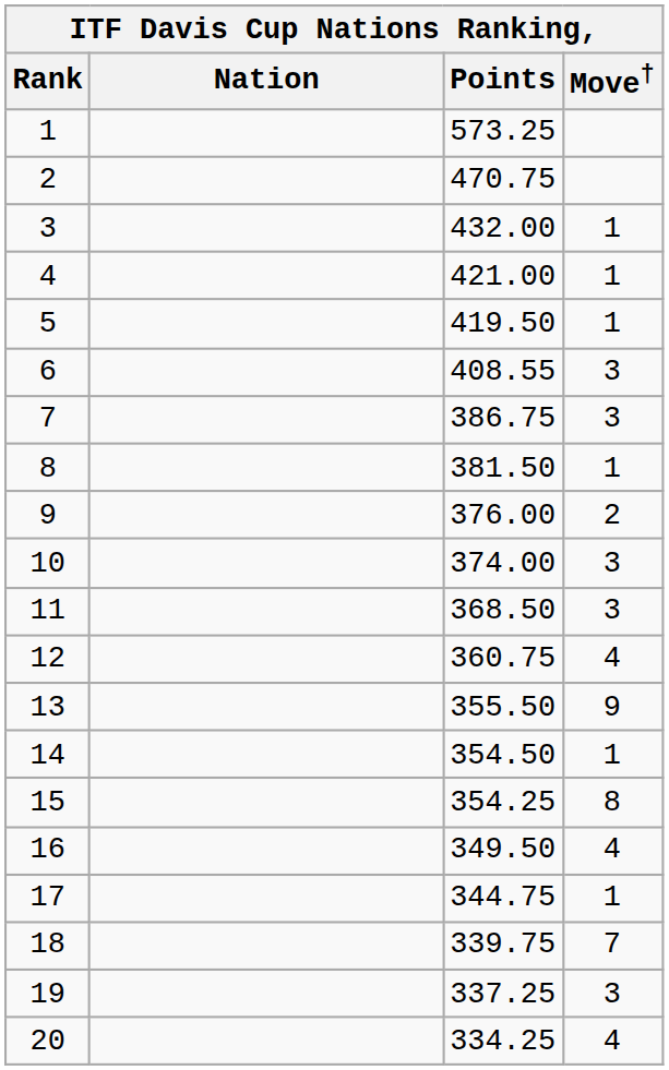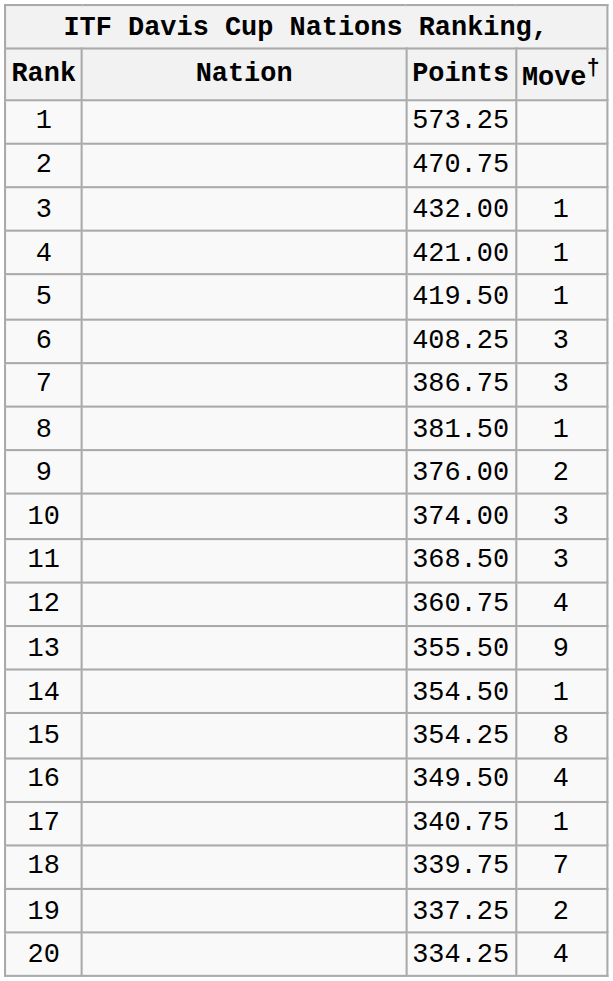 <table class="wikitable sortable nowrap" style="text-align:center">
 <tr>
 <th colspan=4>ITF Davis Cup Nations Ranking, <br> </th>
 </tr>
 <tr>
 <th>Rank</th>
 <th width=150>Nation</th>
 <th>Points</th>
 <th>Move<sup>†</sup></th>
 </tr>
 <tr>
 <td>1</td>
 <td align=left></td>
 <td align="right">573.25</td>
 <td></td>
 </tr>
 <tr>
 <td>2</td>
 <td align=left></td>
 <td align="right">470.75</td>
 <td></td>
 </tr>
 <tr>
 <td>3</td>
 <td align=left></td>
 <td align="right">432.00</td>
 <td> 1</td>
 </tr>
 <tr>
 <td>4</td>
 <td align=left></td>
 <td align="right">421.00</td>
 <td> 1</td>
 </tr>
 <tr>
 <td>5</td>
 <td align=left></td>
 <td align="right">419.50</td>
 <td> 1</td>
 </tr>
 <tr>
 <td>6</td>
 <td align=left></td>
-<td align="right">408.55</td>
+<td align="right">408.25</td>
 <td> 3</td>
 </tr>
 <tr>
 <td>7</td>
 <td align=left></td>
 <td align="right">386.75</td>
 <td> 3</td>
 </tr>
 <tr>
 <td>8</td>
 <td align=left></td>
 <td align="right">381.50</td>
 <td> 1</td>
 </tr>
 <tr>
 <td>9</td>
 <td align=left></td>
 <td align="right">376.00</td>
 <td> 2</td>
 </tr>
 <tr>
 <td>10</td>
 <td align=left></td>
 <td align="right">374.00</td>
 <td> 3</td>
 </tr>
 <tr>
 <td>11</td>
 <td align=left></td>
 <td align="right">368.50</td>
 <td> 3</td>
 </tr>
 <tr>
 <td>12</td>
 <td align=left></td>
 <td align="right">360.75</td>
 <td> 4</td>
 </tr>
 <tr>
 <td>13</td>
 <td align=left></td>
 <td align="right">355.50</td>
 <td> 9</td>
 </tr>
 <tr>
 <td>14</td>
 <td align=left></td>
 <td align="right">354.50</td>
 <td> 1</td>
 </tr>
 <tr>
 <td>15</td>
 <td align=left></td>
 <td align="right">354.25</td>
 <td> 8</td>
 </tr>
 <tr>
 <td>16</td>
 <td align=left></td>
 <td align="right">349.50</td>
 <td> 4</td>
 </tr>
 <tr>
 <td>17</td>
 <td align=left></td>
-<td align="right">344.75</td>
+<td align="right">340.75</td>
 <td> 1</td>
 </tr>
 <tr>
 <td>18</td>
 <td align=left></td>
 <td align="right">339.75</td>
 <td> 7</td>
 </tr>
 <tr>
 <td>19</td>
 <td align=left></td>
 <td align="right">337.25</td>
-<td> 3</td>
+<td> 2</td>
 </tr>
 <tr>
 <td>20</td>
 <td align=left></td>
 <td align="right">334.25</td>
 <td> 4</td>
 </tr>
 </table>
